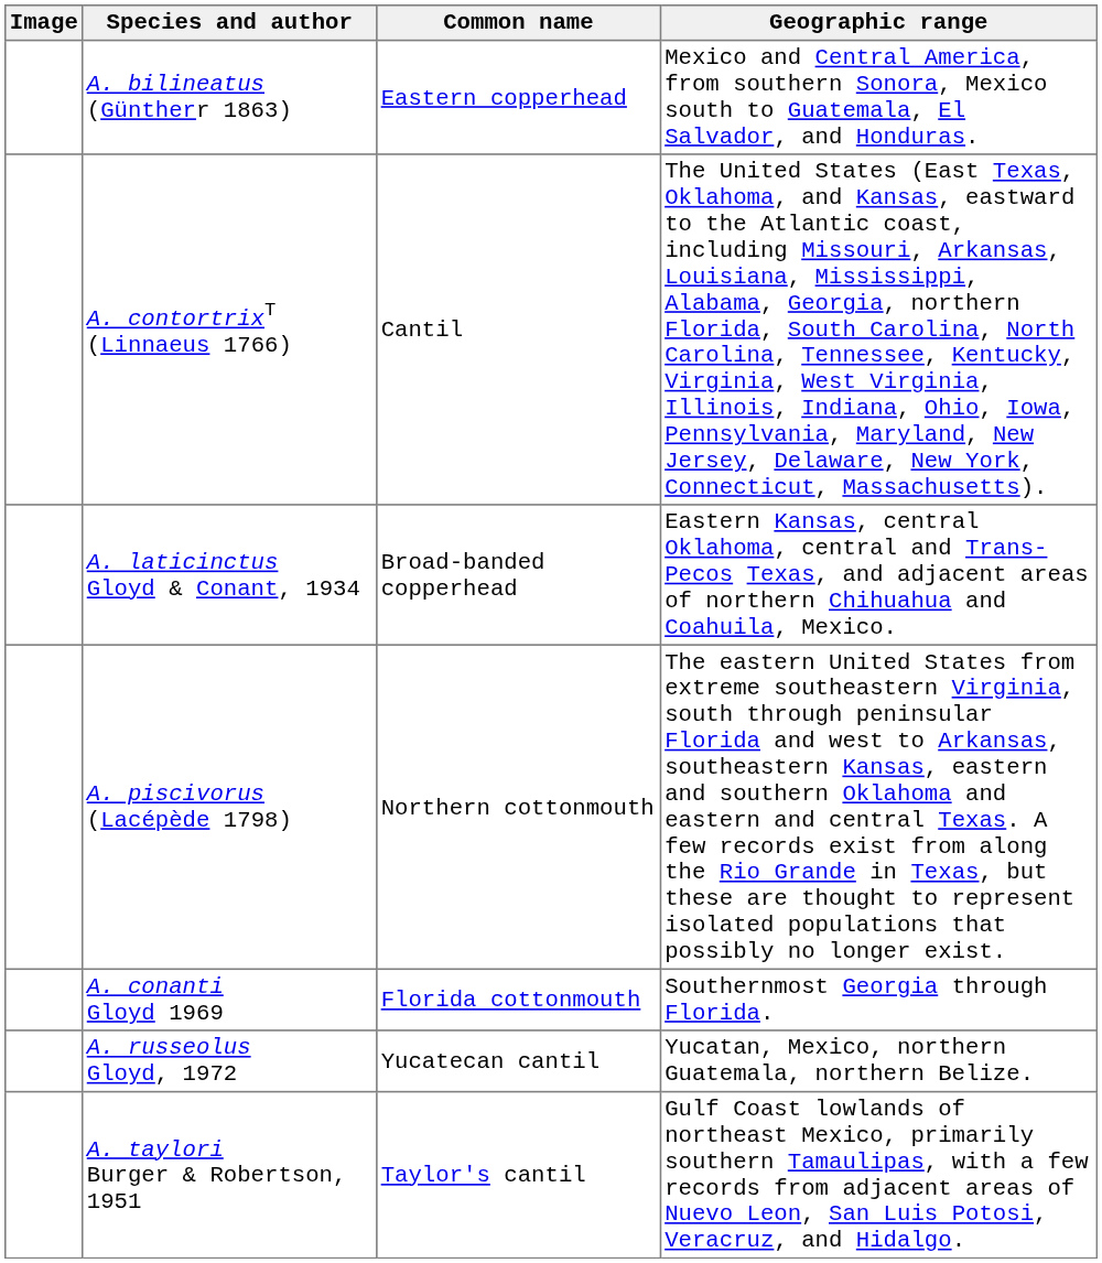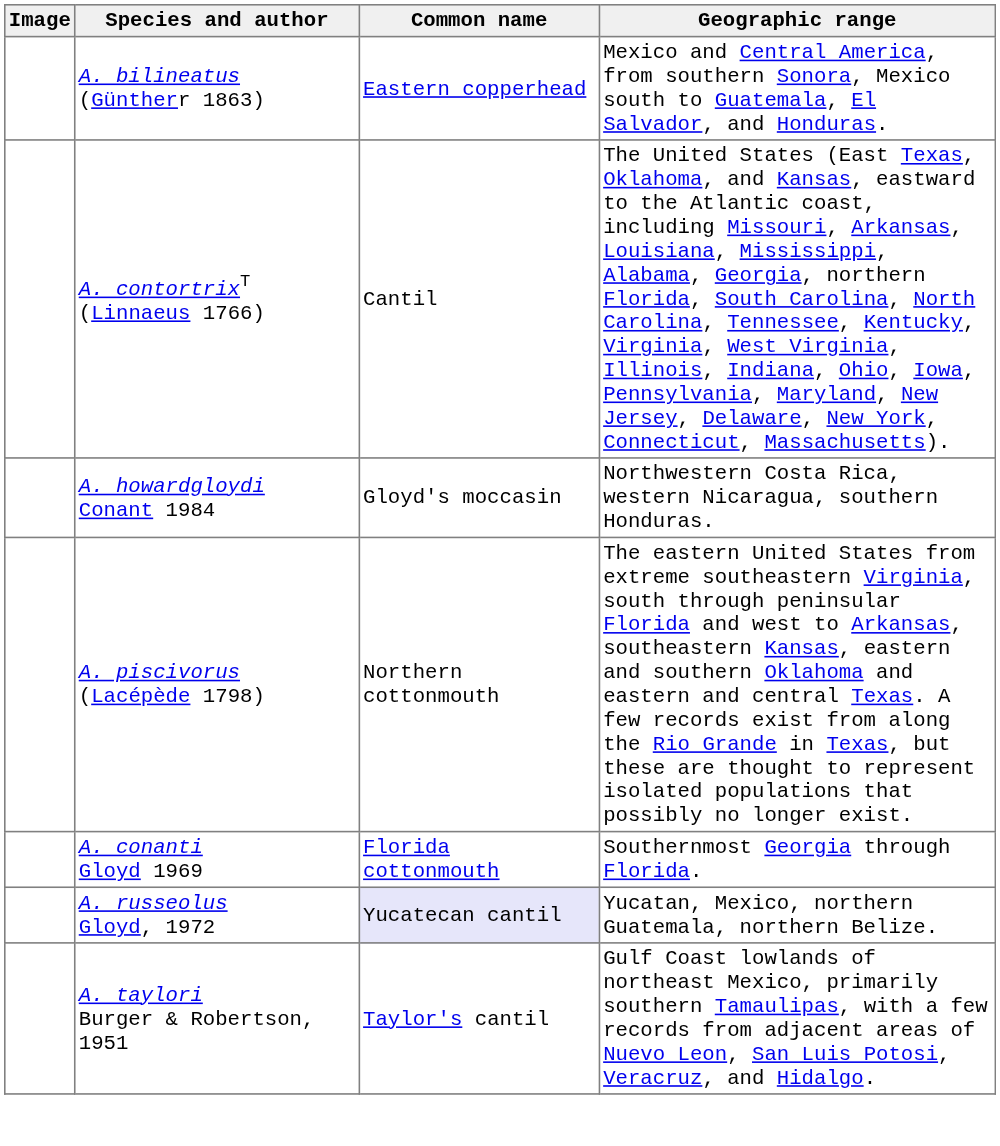 <table cellspacing=0 cellpadding=2 border=1 style="border-collapse: collapse;">
 <tr>
 <th bgcolor="#f0f0f0">Image</th>
 <th bgcolor="#f0f0f0">Species and author</th>
 <th bgcolor="#f0f0f0">Common name</th>
 <th bgcolor="#f0f0f0">Geographic range</th>
 </tr>
 <tr>
 <td></td>
 <td><em><a href='#'>A. bilineatus</a></em><br>(<a href='#'>Günther</a>r 1863)</td>
 <td><a href='#'>Eastern copperhead</a></td>
 <td style="width:40%">Mexico and <a href='#'>Central America</a>, from southern <a href='#'>Sonora</a>, Mexico south to <a href='#'>Guatemala</a>, <a href='#'>El Salvador</a>, and <a href='#'>Honduras</a>.</td>
 </tr>
 <tr>
 <td></td>
 <td><em><a href='#'>A. contortrix</a></em><span><sup>T</sup></span><br>(<a href='#'>Linnaeus</a> 1766)</td>
 <td>Cantil<br></td>
 <td>The United States (East <a href='#'>Texas</a>, <a href='#'>Oklahoma</a>, and <a href='#'>Kansas</a>, eastward to the Atlantic coast, including <a href='#'>Missouri</a>, <a href='#'>Arkansas</a>, <a href='#'>Louisiana</a>, <a href='#'>Mississippi</a>, <a href='#'>Alabama</a>, <a href='#'>Georgia</a>, northern <a href='#'>Florida</a>, <a href='#'>South Carolina</a>, <a href='#'>North Carolina</a>, <a href='#'>Tennessee</a>, <a href='#'>Kentucky</a>, <a href='#'>Virginia</a>, <a href='#'>West Virginia</a>, <a href='#'>Illinois</a>, <a href='#'>Indiana</a>, <a href='#'>Ohio</a>, <a href='#'>Iowa</a>, <a href='#'>Pennsylvania</a>, <a href='#'>Maryland</a>, <a href='#'>New Jersey</a>, <a href='#'>Delaware</a>, <a href='#'>New York</a>, <a href='#'>Connecticut</a>, <a href='#'>Massachusetts</a>).</td>
 </tr>
 <tr>
 <td></td>
-<td><a href='#'><em>A. laticinctus</em></a><br><a href='#'>Gloyd</a> & <a href='#'>Conant</a>, 1934</td>
-<td>Broad-banded copperhead</td>
-<td>Eastern <a href='#'>Kansas</a>,  central <a href='#'>Oklahoma</a>, central and <a href='#'>Trans-Pecos</a> <a href='#'>Texas</a>, and adjacent areas of northern <a href='#'>Chihuahua</a> and <a href='#'>Coahuila</a>, Mexico.</td>
+<td><em><a href='#'>A. howardgloydi</a></em><br><a href='#'>Conant</a> 1984</td>
+<td>Gloyd's moccasin</td>
+<td>Northwestern Costa Rica, western Nicaragua, southern Honduras.</td>
 </tr>
 <tr>
 <td></td>
 <td><em><a href='#'>A. piscivorus</a></em><br>(<a href='#'>Lacépède</a> 1798)</td>
 <td>Northern cottonmouth</td>
 <td>The eastern United States from extreme southeastern <a href='#'>Virginia</a>, south through peninsular <a href='#'>Florida</a> and west to <a href='#'>Arkansas</a>, southeastern <a href='#'>Kansas</a>, eastern and southern <a href='#'>Oklahoma</a> and eastern and central <a href='#'>Texas</a>. A few records exist from along the <a href='#'>Rio Grande</a> in <a href='#'>Texas</a>, but these are thought to represent isolated populations that possibly no longer exist.</td>
 </tr>
 <tr>
 <td></td>
 <td><em><a href='#'>A. conanti</a></em><br><a href='#'>Gloyd</a> 1969</td>
 <td><a href='#'>Florida cottonmouth</a></td>
 <td>Southernmost <a href='#'>Georgia</a> through <a href='#'>Florida</a>.</td>
 </tr>
 <tr>
 <td></td>
 <td><em><a href='#'>A. russeolus</a></em><br><a href='#'>Gloyd</a>, 1972</td>
-<td>Yucatecan cantil</td>
+<td style="background: lavender;">Yucatecan cantil</td>
 <td>Yucatan, Mexico, northern Guatemala, northern Belize.</td>
 </tr>
 <tr>
 <td></td>
 <td><em><a href='#'>A. taylori</a></em><br>Burger & Robertson, 1951</td>
 <td><a href='#'>Taylor's</a> cantil</td>
 <td>Gulf Coast lowlands of northeast Mexico, primarily southern <a href='#'>Tamaulipas</a>, with a few records from adjacent areas of <a href='#'>Nuevo Leon</a>, <a href='#'>San Luis Potosi</a>, <a href='#'>Veracruz</a>, and <a href='#'>Hidalgo</a>.</td>
 </tr>
 </table>
